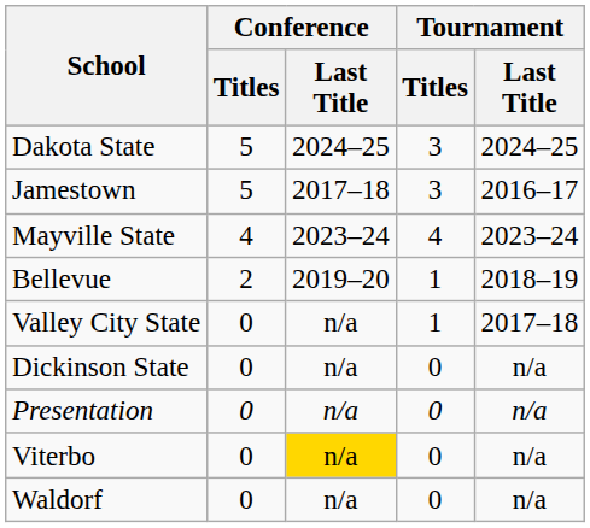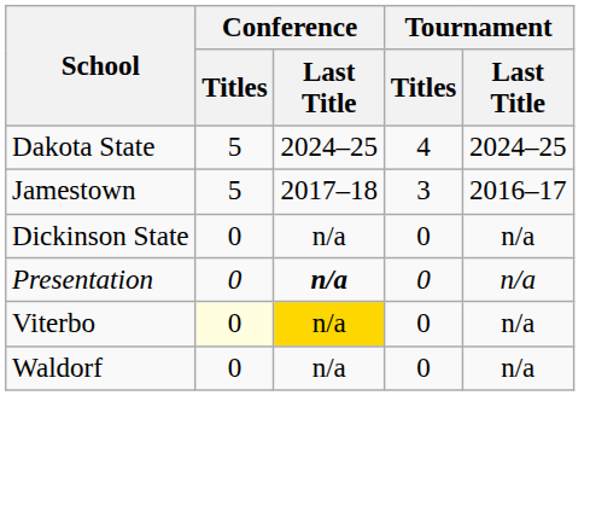 <table class="wikitable sortable" style="text-align:center">
 <tr>
 <th rowspan=2>School</th>
 <th colspan=2>Conference</th>
 <th colspan=2>Tournament</th>
 </tr>
 <tr>
 <th>Titles</th>
 <th>Last<br>Title</th>
 <th>Titles</th>
 <th>Last<br>Title</th>
 </tr>
 <tr>
 <td style="text-align:left">Dakota State</td>
 <td>5</td>
 <td>2024–25</td>
-<td>3</td>
+<td>4</td>
 <td>2024–25</td>
 </tr>
 <tr>
 <td style="text-align:left">Jamestown</td>
 <td>5</td>
 <td>2017–18</td>
 <td>3</td>
 <td>2016–17</td>
-</tr>
-<tr>
-<td style="text-align:left">Mayville State</td>
-<td>4</td>
-<td>2023–24</td>
-<td>4</td>
-<td>2023–24</td>
-</tr>
-<tr>
-<td style="text-align:left">Bellevue</td>
-<td>2</td>
-<td>2019–20</td>
-<td>1</td>
-<td>2018–19</td>
-</tr>
-<tr>
-<td style="text-align:left">Valley City State</td>
-<td>0</td>
-<td>n/a</td>
-<td>1</td>
-<td>2017–18</td>
 </tr>
 <tr>
 <td style="text-align:left">Dickinson State</td>
 <td>0</td>
 <td>n/a</td>
 <td>0</td>
 <td>n/a</td>
 </tr>
 <tr style="font-style: italic;">
 <td style="text-align:left">Presentation</td>
 <td>0</td>
-<td>n/a</td>
+<td><strong>n/a</strong></td>
 <td>0</td>
 <td>n/a</td>
 </tr>
 <tr>
 <td style="text-align:left">Viterbo</td>
-<td>0</td>
+<td style="background: lightyellow;">0</td>
 <td style="background: gold;">n/a</td>
 <td>0</td>
 <td>n/a</td>
 </tr>
 <tr>
 <td style="text-align:left">Waldorf</td>
 <td>0</td>
 <td>n/a</td>
 <td>0</td>
 <td>n/a</td>
 </tr>
 </table>
